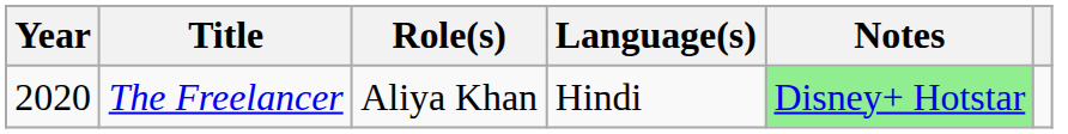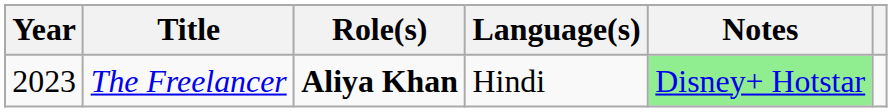 <table class="wikitable wiki table">
 <tr>
 <th scope="col">Year</th>
 <th scope="col">Title</th>
 <th scope="col">Role(s)</th>
 <th scope="col">Language(s)</th>
 <th scope="col" class="unsortable">Notes</th>
 <th scope="col" class="unsortable"></th>
 </tr>
 <tr>
-<td>2020</td>
+<td>2023</td>
 <td><em><a href='#'>The Freelancer</a></em></td>
-<td>Aliya Khan</td>
+<td><strong>Aliya Khan</strong></td>
 <td>Hindi</td>
 <td style="background: lightgreen;"><a href='#'>Disney+ Hotstar</a></td>
 <td></td>
 </tr>
 </table>
